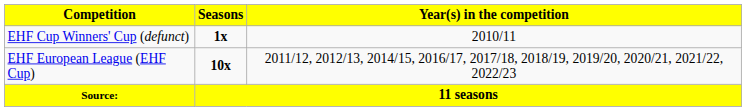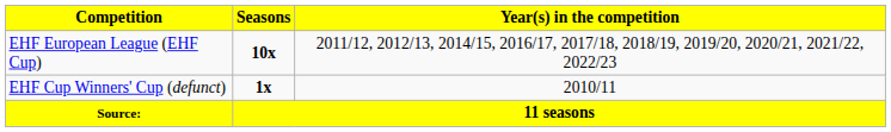 <table class="wikitable" style="text-align: center">
 <tr>
 <th style="color:black; background:yellow">Competition</th>
 <th style="color:black; background:yellow">Seasons</th>
 <th style="color:black; background:yellow">Year(s) in the competition</th>
 </tr>
 <tr>
+<td align=left><a href='#'>EHF European League</a> (<a href='#'>EHF Cup</a>)</td>
+<td><strong>10x</strong></td>
+<td>2011/12, 2012/13, 2014/15, 2016/17, 2017/18, 2018/19, 2019/20, 2020/21, 2021/22, 2022/23</td>
+</tr>
+<tr>
 <td align=left><a href='#'>EHF Cup Winners' Cup</a> (<em>defunct</em>)</td>
 <td><strong>1x</strong></td>
 <td>2010/11</td>
-</tr>
-<tr>
-<td align=left><a href='#'>EHF European League</a> (<a href='#'>EHF Cup</a>)</td>
-<td><strong>10x</strong></td>
-<td>2011/12, 2012/13, 2014/15, 2016/17, 2017/18, 2018/19, 2019/20, 2020/21, 2021/22, 2022/23</td>
 </tr>
 <tr>
 <th style="color:black; background:yellow"><small>Source: </small></th>
 <th colspan="2" ! style="color:black; background:yellow">11 seasons </th>
 </tr>
 </table>
